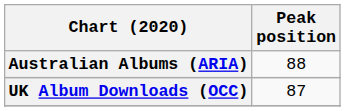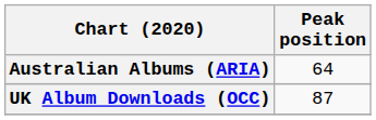 <table class="wikitable sortable plainrowheaders" style="text-align:center">
 <tr>
 <th scope="col">Chart (2020)</th>
 <th scope="col">Peak<br>position</th>
 </tr>
 <tr>
 <th scope="row">Australian Albums (<a href='#'>ARIA</a>)</th>
-<td>88</td>
+<td>64</td>
 </tr>
 <tr>
 </tr>
 <tr>
 </tr>
 <tr>
 <th scope="row">UK <a href='#'>Album Downloads</a> (<a href='#'>OCC</a>)</th>
 <td>87</td>
 </tr>
 <tr>
 </tr>
 <tr>
 </tr>
 </table>
